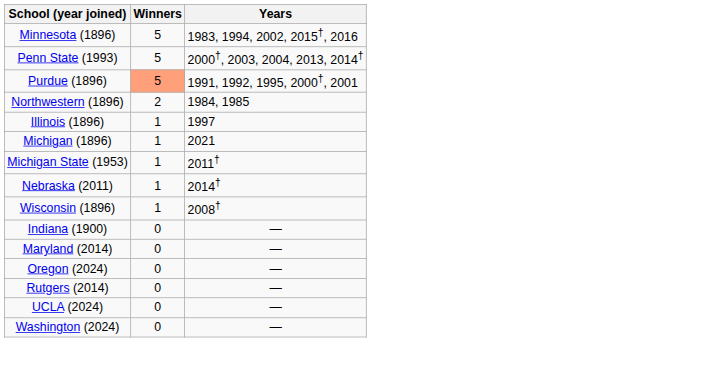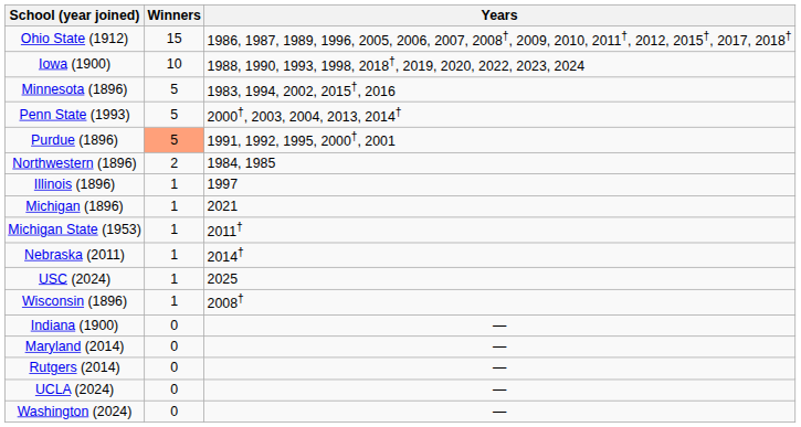 <table class="wikitable">
 <tr>
 <th>School (year joined)</th>
 <th>Winners</th>
 <th>Years</th>
+</tr>
+<tr align=center>
+<td><a href='#'>Ohio State</a> (1912)</td>
+<td>15</td>
+<td align=left>1986, 1987, 1989, 1996, 2005, 2006, 2007, 2008<sup>†</sup>, 2009, 2010, 2011<sup>†</sup>, 2012, 2015<sup>†</sup>, 2017, 2018<sup>†</sup></td>
+</tr>
+<tr align=center>
+<td><a href='#'>Iowa</a> (1900)</td>
+<td>10</td>
+<td style="text-align:left;">1988, 1990, 1993, 1998, 2018<sup>†</sup>, 2019, 2020, 2022, 2023, 2024</td>
 </tr>
 <tr align=center>
 <td><a href='#'>Minnesota</a> (1896)</td>
 <td>5</td>
 <td style="text-align:left;">1983, 1994, 2002, 2015<sup>†</sup>, 2016</td>
 </tr>
 <tr align=center>
 <td><a href='#'>Penn State</a> (1993)</td>
 <td>5</td>
 <td align=left>2000<sup>†</sup>, 2003, 2004, 2013, 2014<sup>†</sup></td>
 </tr>
 <tr align=center>
 <td><a href='#'>Purdue</a> (1896)</td>
 <td style="background: lightsalmon;">5</td>
 <td align=left>1991, 1992, 1995, 2000<sup>†</sup>, 2001</td>
 </tr>
 <tr align=center>
 <td><a href='#'>Northwestern</a> (1896)</td>
 <td>2</td>
 <td style="text-align:left;">1984, 1985</td>
 </tr>
 <tr align=center>
 <td><a href='#'>Illinois</a> (1896)</td>
 <td>1</td>
 <td align=left>1997</td>
 </tr>
 <tr align=center>
 <td><a href='#'>Michigan</a> (1896)</td>
 <td>1</td>
 <td align=left>2021</td>
 </tr>
 <tr align=center>
 <td><a href='#'>Michigan State</a> (1953)</td>
 <td>1</td>
 <td style="text-align:left;">2011<sup>†</sup></td>
 </tr>
 <tr align=center>
 <td><a href='#'>Nebraska</a> (2011)</td>
 <td>1</td>
 <td style="text-align:left;">2014<sup>†</sup></td>
 </tr>
+<tr align=center>
+<td><a href='#'>USC</a> (2024)</td>
+<td>1</td>
+<td align="left">2025</td>
+</tr>
 <tr style="text-align:center;">
 <td><a href='#'>Wisconsin</a> (1896)</td>
 <td>1</td>
 <td style="text-align:left;">2008<sup>†</sup></td>
 </tr>
 <tr style="text-align:center;">
 <td><a href='#'>Indiana</a> (1900)</td>
 <td>0</td>
 <td>—</td>
 </tr>
 <tr align=center>
 <td><a href='#'>Maryland</a> (2014)</td>
-<td>0</td>
-<td>—</td>
-</tr>
-<tr align=center>
-<td><a href='#'>Oregon</a> (2024)</td>
 <td>0</td>
 <td>—</td>
 </tr>
 <tr align=center>
 <td><a href='#'>Rutgers</a> (2014)</td>
 <td>0</td>
 <td>—</td>
 </tr>
 <tr align=center>
 <td><a href='#'>UCLA</a> (2024)</td>
 <td>0</td>
 <td>—</td>
 </tr>
 <tr align=center>
 <td><a href='#'>Washington</a> (2024)</td>
 <td>0</td>
 <td>—</td>
 </tr>
 </table>
